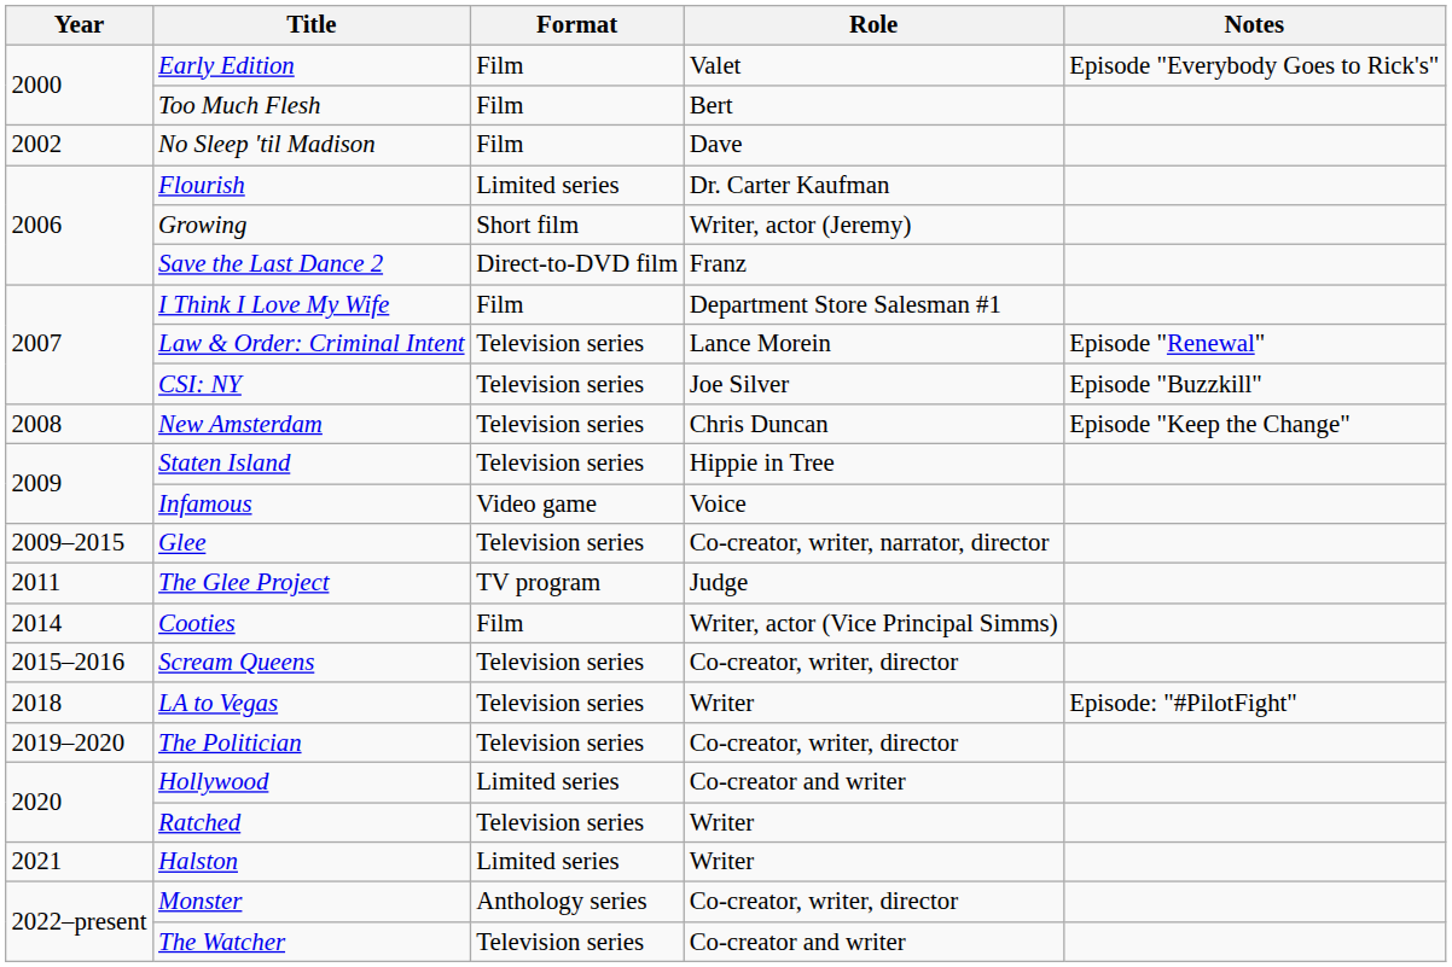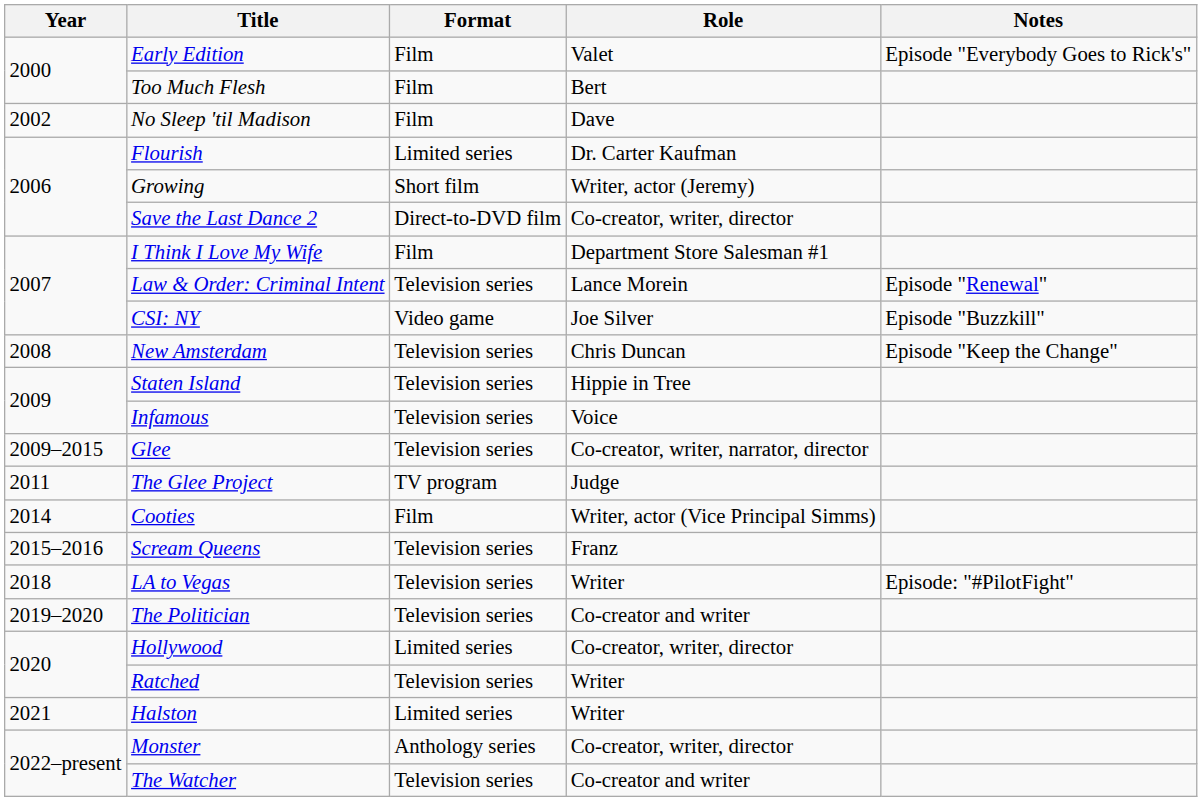 <table class="wikitable sortable plainrowheaders">
 <tr>
 <th scope="col">Year</th>
 <th scope="col">Title</th>
 <th scope="col">Format</th>
 <th scope="col">Role</th>
 <th scope="col" class="unsortable">Notes</th>
 </tr>
 <tr>
 <td rowspan="2">2000</td>
 <td><em><a href='#'>Early Edition</a></em></td>
 <td>Film</td>
 <td>Valet</td>
 <td>Episode "Everybody Goes to Rick's"</td>
 </tr>
 <tr>
 <td><em>Too Much Flesh</em></td>
 <td>Film</td>
 <td>Bert</td>
 <td></td>
 </tr>
 <tr>
 <td>2002</td>
 <td><em>No Sleep 'til Madison</em></td>
 <td>Film</td>
 <td>Dave</td>
 <td></td>
 </tr>
 <tr>
 <td rowspan="3">2006</td>
 <td><em><a href='#'>Flourish</a></em></td>
 <td>Limited series</td>
 <td>Dr. Carter Kaufman</td>
 <td></td>
 </tr>
 <tr>
 <td><em>Growing</em></td>
 <td>Short film</td>
 <td>Writer, actor (Jeremy)</td>
 <td></td>
 </tr>
 <tr>
 <td><em><a href='#'>Save the Last Dance 2</a></em></td>
 <td>Direct-to-DVD film</td>
-<td>Franz</td>
+<td>Co-creator, writer, director</td>
 <td></td>
 </tr>
 <tr>
 <td rowspan="3">2007</td>
 <td><em><a href='#'>I Think I Love My Wife</a></em></td>
 <td>Film</td>
 <td>Department Store Salesman #1</td>
 <td></td>
 </tr>
 <tr>
 <td><em><a href='#'>Law & Order: Criminal Intent</a></em></td>
 <td>Television series</td>
 <td>Lance Morein</td>
 <td>Episode "<a href='#'>Renewal</a>"</td>
 </tr>
 <tr>
 <td><em><a href='#'>CSI: NY</a></em></td>
-<td>Television series</td>
+<td>Video game</td>
 <td>Joe Silver</td>
 <td>Episode "Buzzkill"</td>
 </tr>
 <tr>
 <td>2008</td>
 <td><em><a href='#'>New Amsterdam</a></em></td>
 <td>Television series</td>
 <td>Chris Duncan</td>
 <td>Episode "Keep the Change"</td>
 </tr>
 <tr>
 <td rowspan="2">2009</td>
 <td><em><a href='#'>Staten Island</a></em></td>
 <td>Television series</td>
 <td>Hippie in Tree</td>
 <td></td>
 </tr>
 <tr>
 <td><em><a href='#'>Infamous</a></em></td>
-<td>Video game</td>
+<td>Television series</td>
 <td>Voice</td>
 <td></td>
 </tr>
 <tr>
 <td>2009–2015</td>
 <td><em><a href='#'>Glee</a></em></td>
 <td>Television series</td>
 <td>Co-creator, writer, narrator, director</td>
 <td></td>
 </tr>
 <tr>
 <td>2011</td>
 <td><em><a href='#'>The Glee Project</a></em></td>
 <td>TV program</td>
 <td>Judge</td>
 <td></td>
 </tr>
 <tr>
 <td>2014</td>
 <td><em><a href='#'>Cooties</a></em></td>
 <td>Film</td>
 <td>Writer, actor (Vice Principal Simms)</td>
 <td></td>
 </tr>
 <tr>
 <td>2015–2016</td>
 <td><em><a href='#'>Scream Queens</a></em></td>
 <td>Television series</td>
-<td>Co-creator, writer, director</td>
+<td>Franz</td>
 <td></td>
 </tr>
 <tr>
 <td>2018</td>
 <td><em><a href='#'>LA to Vegas</a></em></td>
 <td>Television series</td>
 <td>Writer</td>
 <td>Episode: "#PilotFight"</td>
 </tr>
 <tr>
 <td>2019–2020</td>
 <td><em><a href='#'>The Politician</a></em></td>
 <td>Television series</td>
-<td>Co-creator, writer, director</td>
+<td>Co-creator and writer</td>
 <td></td>
 </tr>
 <tr>
 <td rowspan="2">2020</td>
 <td><em><a href='#'>Hollywood</a></em></td>
 <td>Limited series</td>
-<td>Co-creator and writer</td>
+<td>Co-creator, writer, director</td>
 <td></td>
 </tr>
 <tr>
 <td><em><a href='#'>Ratched</a></em></td>
 <td>Television series</td>
 <td>Writer</td>
 <td></td>
 </tr>
 <tr>
 <td>2021</td>
 <td><em><a href='#'>Halston</a></em></td>
 <td>Limited series</td>
 <td>Writer</td>
 <td></td>
 </tr>
 <tr>
 <td rowspan="2">2022–present</td>
 <td><em><a href='#'>Monster</a></em></td>
 <td>Anthology series</td>
 <td>Co-creator, writer, director</td>
 <td></td>
 </tr>
 <tr>
 <td><em><a href='#'>The Watcher</a></em></td>
 <td>Television series</td>
 <td>Co-creator and writer</td>
 <td></td>
 </tr>
 </table>
